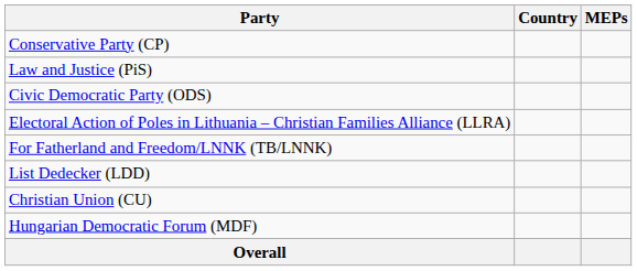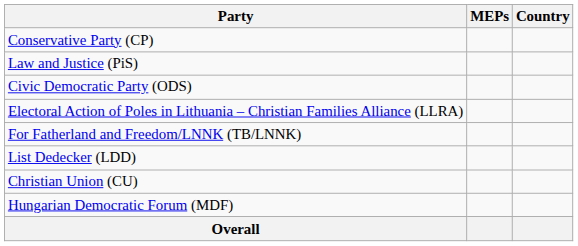 <table class="wikitable">
 <tr>
 <th>Party</th>
+<th>MEPs</th>
 <th>Country</th>
-<th>MEPs</th>
 </tr>
 <tr>
 <td><a href='#'>Conservative Party</a> (CP)</td>
 <td></td>
 <td></td>
 </tr>
 <tr>
 <td><a href='#'>Law and Justice</a> (PiS)</td>
 <td></td>
 <td></td>
 </tr>
 <tr>
 <td><a href='#'>Civic Democratic Party</a> (ODS)</td>
 <td></td>
 <td></td>
 </tr>
 <tr>
 <td><a href='#'>Electoral Action of Poles in Lithuania – Christian Families Alliance</a> (LLRA)</td>
 <td></td>
 <td></td>
 </tr>
 <tr>
 <td><a href='#'>For Fatherland and Freedom/LNNK</a> (TB/LNNK)</td>
 <td></td>
 <td></td>
 </tr>
 <tr>
 <td><a href='#'>List Dedecker</a> (LDD)</td>
 <td></td>
 <td></td>
 </tr>
 <tr>
 <td><a href='#'>Christian Union</a> (CU)</td>
 <td></td>
 <td></td>
 </tr>
 <tr>
 <td><a href='#'>Hungarian Democratic Forum</a> (MDF)</td>
 <td></td>
 <td></td>
 </tr>
 <tr>
 <th>Overall</th>
 <th></th>
 <th></th>
 </tr>
 </table>
